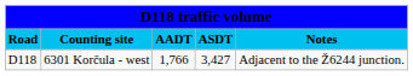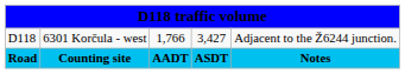 <table class="wikitable">
 <tr>
 <td colspan=5 bgcolor=blue align=center style=margin-top:15><span><big><strong>D118 traffic volume</strong></big></span></td>
+</tr>
+<tr>
+<td> D118</td>
+<td>6301 Korčula - west</td>
+<td align=center>1,766</td>
+<td align=center>3,427</td>
+<td>Adjacent to the Ž6244 junction.</td>
 </tr>
 <tr>
 <td align=center bgcolor=00c0f0><strong>Road</strong></td>
 <td align=center bgcolor=00c0f0><strong>Counting site</strong></td>
 <td align=center bgcolor=00c0f0><strong>AADT</strong></td>
 <td align=center bgcolor=00c0f0><strong>ASDT</strong></td>
 <td align=center bgcolor=00c0f0><strong>Notes</strong></td>
 </tr>
-<tr>
-<td> D118</td>
-<td>6301 Korčula - west</td>
-<td align=center>1,766</td>
-<td align=center>3,427</td>
-<td>Adjacent to the Ž6244 junction.</td>
-</tr>
 </table>
